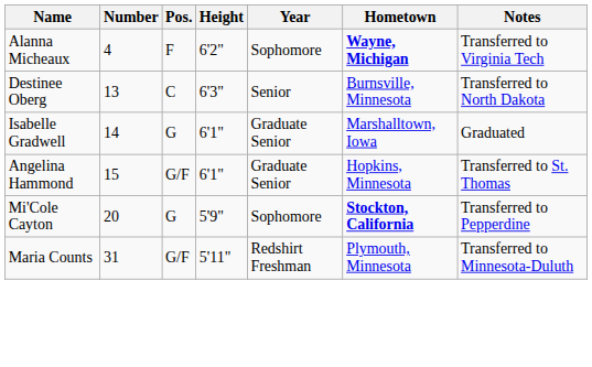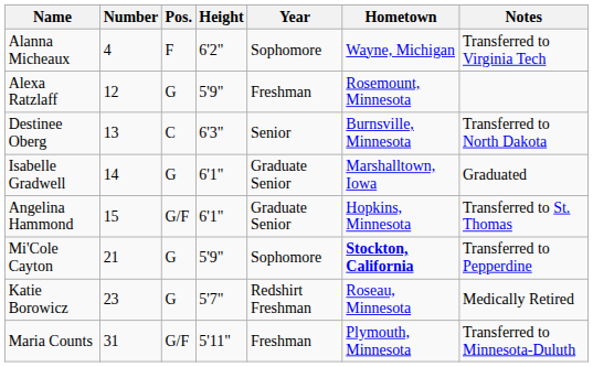 <table class="wikitable sortable" border="1">
 <tr>
 <th>Name</th>
 <th>Number</th>
 <th>Pos.</th>
 <th>Height</th>
 <th>Year</th>
 <th>Hometown</th>
 <th class="unsortable">Notes</th>
 </tr>
 <tr>
 <td>Alanna Micheaux</td>
 <td>4</td>
 <td>F</td>
 <td>6'2"</td>
 <td>Sophomore</td>
-<td><strong><a href='#'>Wayne, Michigan</a></strong></td>
+<td><a href='#'>Wayne, Michigan</a></td>
 <td>Transferred to <a href='#'>Virginia Tech</a></td>
+</tr>
+<tr>
+<td>Alexa Ratzlaff</td>
+<td>12</td>
+<td>G</td>
+<td>5'9"</td>
+<td>Freshman</td>
+<td><a href='#'>Rosemount, Minnesota</a></td>
+<td></td>
 </tr>
 <tr>
 <td>Destinee Oberg</td>
 <td>13</td>
 <td>C</td>
 <td>6'3"</td>
 <td>Senior</td>
 <td><a href='#'>Burnsville, Minnesota</a></td>
 <td>Transferred to <a href='#'>North Dakota</a></td>
 </tr>
 <tr>
 <td>Isabelle Gradwell</td>
 <td>14</td>
 <td>G</td>
 <td>6'1"</td>
 <td>Graduate Senior</td>
 <td><a href='#'>Marshalltown, Iowa</a></td>
 <td>Graduated</td>
 </tr>
 <tr>
 <td>Angelina Hammond</td>
 <td>15</td>
 <td>G/F</td>
 <td>6'1"</td>
 <td>Graduate Senior</td>
 <td><a href='#'>Hopkins, Minnesota</a></td>
 <td>Transferred to <a href='#'>St. Thomas</a></td>
 </tr>
 <tr>
 <td>Mi'Cole Cayton</td>
-<td>20</td>
+<td>21</td>
 <td>G</td>
 <td>5'9"</td>
 <td>Sophomore</td>
 <td><strong><a href='#'>Stockton, California</a></strong></td>
 <td>Transferred to <a href='#'>Pepperdine</a></td>
 </tr>
 <tr>
+<td>Katie Borowicz</td>
+<td>23</td>
+<td>G</td>
+<td>5'7"</td>
+<td>Redshirt Freshman</td>
+<td><a href='#'>Roseau, Minnesota</a></td>
+<td>Medically Retired</td>
+</tr>
+<tr>
 <td>Maria Counts</td>
 <td>31</td>
 <td>G/F</td>
 <td>5'11"</td>
-<td>Redshirt Freshman</td>
+<td>Freshman</td>
 <td><a href='#'>Plymouth, Minnesota</a></td>
 <td>Transferred to <a href='#'>Minnesota-Duluth</a></td>
 </tr>
 </table>
